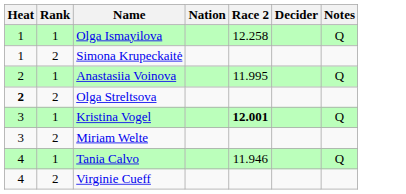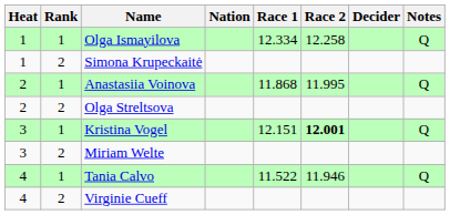 <table class="wikitable sortable" style="text-align:center">
 <tr>
 <th>Heat</th>
 <th>Rank</th>
 <th>Name</th>
 <th>Nation</th>
+<th>Race 1</th>
 <th>Race 2</th>
 <th>Decider</th>
 <th>Notes</th>
 </tr>
 <tr bgcolor=bbffbb>
 <td>1</td>
 <td>1</td>
 <td align=left><a href='#'>Olga Ismayilova</a></td>
 <td align=left></td>
+<td>12.334</td>
 <td>12.258</td>
 <td></td>
 <td>Q</td>
 </tr>
 <tr>
 <td>1</td>
 <td>2</td>
 <td align=left><a href='#'>Simona Krupeckaitė</a></td>
 <td align=left></td>
 <td></td>
 <td></td>
 <td></td>
+<td></td>
 </tr>
 <tr bgcolor=bbffbb>
 <td>2</td>
 <td>1</td>
 <td align=left><a href='#'>Anastasiia Voinova</a></td>
 <td align=left></td>
+<td>11.868</td>
 <td>11.995</td>
 <td></td>
 <td>Q</td>
 </tr>
 <tr>
-<td><strong>2</strong></td>
+<td>2</td>
 <td>2</td>
 <td align=left><a href='#'>Olga Streltsova</a></td>
 <td align=left></td>
+<td></td>
 <td></td>
 <td></td>
 <td></td>
 </tr>
 <tr bgcolor=bbffbb>
 <td>3</td>
 <td>1</td>
 <td align=left><a href='#'>Kristina Vogel</a></td>
 <td align=left></td>
+<td>12.151</td>
 <td><strong>12.001</strong></td>
 <td></td>
 <td>Q</td>
 </tr>
 <tr>
 <td>3</td>
 <td>2</td>
 <td align=left><a href='#'>Miriam Welte</a></td>
 <td align=left></td>
 <td></td>
 <td></td>
 <td></td>
+<td></td>
 </tr>
 <tr bgcolor=bbffbb>
 <td>4</td>
 <td>1</td>
 <td align=left><a href='#'>Tania Calvo</a></td>
 <td align=left></td>
+<td>11.522</td>
 <td>11.946</td>
 <td></td>
 <td>Q</td>
 </tr>
 <tr>
 <td>4</td>
 <td>2</td>
 <td align=left><a href='#'>Virginie Cueff</a></td>
 <td align=left></td>
 <td></td>
 <td></td>
 <td></td>
+<td></td>
 </tr>
 </table>
